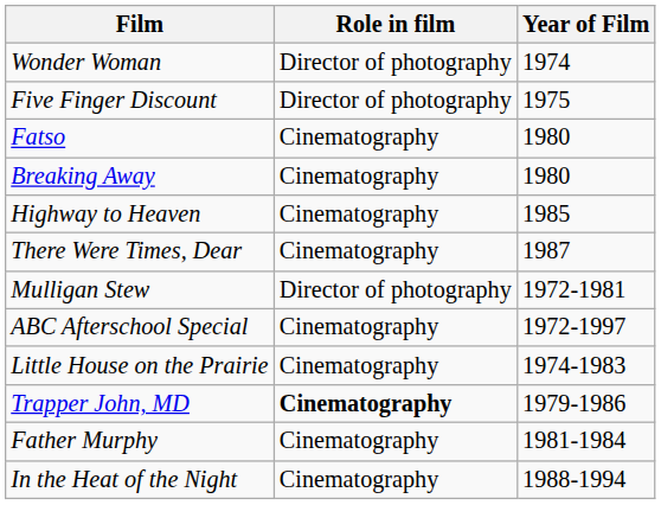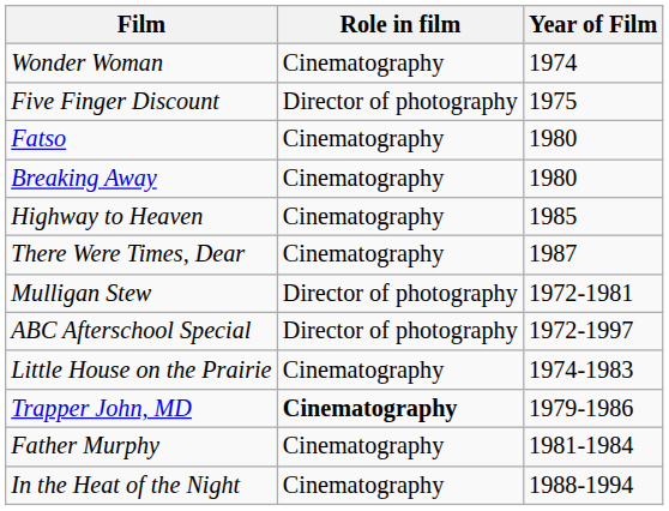 <table class="wikitable">
 <tr>
 <th>Film</th>
 <th>Role in film</th>
 <th>Year of Film</th>
 </tr>
 <tr>
 <td><em>Wonder Woman</em></td>
-<td>Director of photography</td>
+<td>Cinematography</td>
 <td>1974</td>
 </tr>
 <tr>
 <td><em>Five Finger Discount</em></td>
 <td>Director of photography</td>
 <td>1975</td>
 </tr>
 <tr>
 <td><em><a href='#'>Fatso</a></em></td>
 <td>Cinematography</td>
 <td>1980</td>
 </tr>
 <tr>
 <td><em><a href='#'>Breaking Away</a></em></td>
 <td>Cinematography</td>
 <td>1980</td>
 </tr>
 <tr>
 <td><em>Highway to Heaven</em></td>
 <td>Cinematography</td>
 <td>1985</td>
 </tr>
 <tr>
 <td><em>There Were Times, Dear</em></td>
 <td>Cinematography</td>
 <td>1987</td>
 </tr>
 <tr>
 <td><em>Mulligan Stew</em></td>
 <td>Director of photography</td>
 <td>1972-1981</td>
 </tr>
 <tr>
 <td><em>ABC Afterschool Special</em></td>
-<td>Cinematography</td>
+<td>Director of photography</td>
 <td>1972-1997</td>
 </tr>
 <tr>
 <td><em>Little House on the Prairie</em></td>
 <td>Cinematography</td>
 <td>1974-1983</td>
 </tr>
 <tr>
 <td><em><a href='#'>Trapper John, MD</a></em></td>
 <td><strong>Cinematography</strong></td>
 <td>1979-1986</td>
 </tr>
 <tr>
 <td><em>Father Murphy</em></td>
 <td>Cinematography</td>
 <td>1981-1984</td>
 </tr>
 <tr>
 <td><em>In the Heat of the Night</em></td>
 <td>Cinematography</td>
 <td>1988-1994</td>
 </tr>
 </table>
